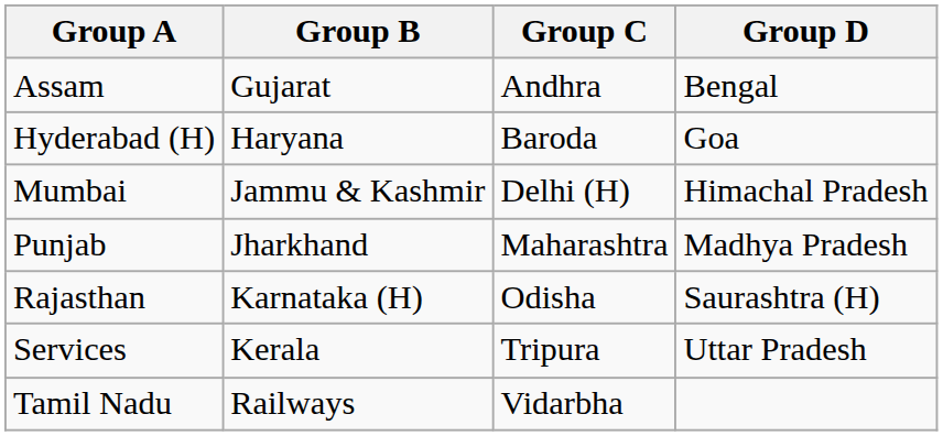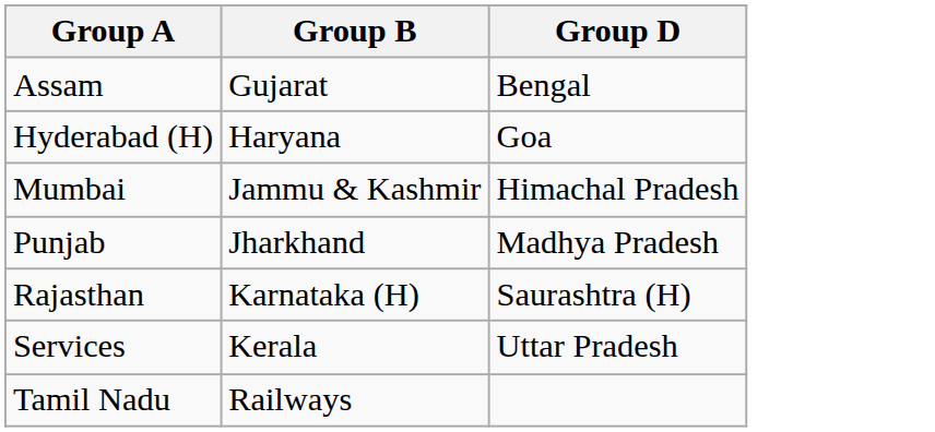 <table class="wikitable">
 <tr>
 <th>Group A</th>
 <th>Group B</th>
-<th>Group C</th>
 <th>Group D</th>
 </tr>
 <tr>
 <td>Assam</td>
 <td>Gujarat</td>
-<td>Andhra</td>
 <td>Bengal</td>
 </tr>
 <tr>
 <td>Hyderabad (H)</td>
 <td>Haryana</td>
-<td>Baroda</td>
 <td>Goa</td>
 </tr>
 <tr>
 <td>Mumbai</td>
 <td>Jammu & Kashmir</td>
-<td>Delhi (H)</td>
 <td>Himachal Pradesh</td>
 </tr>
 <tr>
 <td>Punjab</td>
 <td>Jharkhand</td>
-<td>Maharashtra</td>
 <td>Madhya Pradesh</td>
 </tr>
 <tr>
 <td>Rajasthan</td>
 <td>Karnataka (H)</td>
-<td>Odisha</td>
 <td>Saurashtra (H)</td>
 </tr>
 <tr>
 <td>Services</td>
 <td>Kerala</td>
-<td>Tripura</td>
 <td>Uttar Pradesh</td>
 </tr>
 <tr>
 <td>Tamil Nadu</td>
 <td>Railways</td>
-<td>Vidarbha</td>
 <td></td>
 </tr>
 </table>
